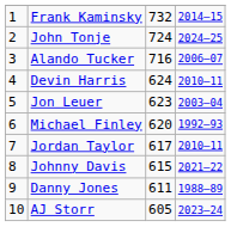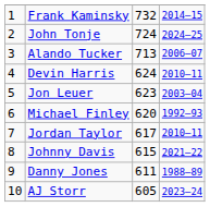 <table class="wikitable">
 <tr>
 </tr>
 <tr>
 <td>1</td>
 <td><a href='#'>Frank Kaminsky</a></td>
 <td>732</td>
 <td style="font-size:80%;"><a href='#'>2014–15</a></td>
 </tr>
 <tr>
 <td>2</td>
 <td><a href='#'>John Tonje</a></td>
 <td>724</td>
 <td style="font-size:80%;"><a href='#'>2024–25</a></td>
 </tr>
 <tr>
 <td>3</td>
 <td><a href='#'>Alando Tucker</a></td>
-<td>716</td>
+<td>713</td>
 <td style="font-size:80%;"><a href='#'>2006–07</a></td>
 </tr>
 <tr>
 <td>4</td>
 <td><a href='#'>Devin Harris</a></td>
 <td>624</td>
 <td style="font-size:80%;"><a href='#'>2010–11</a></td>
 </tr>
 <tr>
 <td>5</td>
 <td><a href='#'>Jon Leuer</a></td>
 <td>623</td>
 <td style="font-size:80%;"><a href='#'>2003–04</a></td>
 </tr>
 <tr>
 <td>6</td>
 <td><a href='#'>Michael Finley</a></td>
 <td>620</td>
 <td style="font-size:80%;"><a href='#'>1992–93</a></td>
 </tr>
 <tr>
 <td>7</td>
 <td><a href='#'>Jordan Taylor</a></td>
 <td>617</td>
 <td style="font-size:80%;"><a href='#'>2010–11</a></td>
 </tr>
 <tr>
 <td>8</td>
 <td><a href='#'>Johnny Davis</a></td>
 <td>615</td>
 <td style="font-size:80%;"><a href='#'>2021–22</a></td>
 </tr>
 <tr>
 <td>9</td>
 <td><a href='#'>Danny Jones</a></td>
 <td>611</td>
 <td style="font-size:80%;"><a href='#'>1988–89</a></td>
 </tr>
 <tr>
 <td>10</td>
 <td><a href='#'>AJ Storr</a></td>
 <td>605</td>
 <td style="font-size:80%;"><a href='#'>2023–24</a></td>
 </tr>
 </table>
